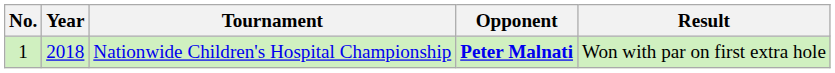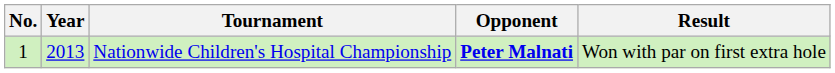 <table class="wikitable" style="font-size:95%;">
 <tr>
 <th>No.</th>
 <th>Year</th>
 <th>Tournament</th>
 <th>Opponent</th>
 <th>Result</th>
 </tr>
 <tr style="background:#D0F0C0;">
 <td align=center>1</td>
-<td><a href='#'>2018</a></td>
+<td><a href='#'>2013</a></td>
 <td><a href='#'>Nationwide Children's Hospital Championship</a></td>
 <td><strong> <a href='#'>Peter Malnati</a></strong></td>
 <td>Won with par on first extra hole</td>
 </tr>
 </table>
